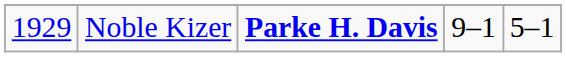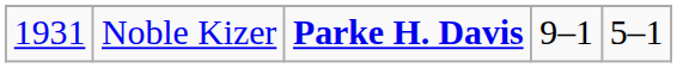 <table class="wikitable">
 <tr>
 </tr>
 <tr>
-<td><a href='#'>1929</a></td>
+<td><a href='#'>1931</a></td>
 <td><a href='#'>Noble Kizer</a></td>
 <td><strong><a href='#'>Parke H. Davis</a></strong></td>
 <td>9–1</td>
 <td>5–1</td>
 </tr>
 </table>
